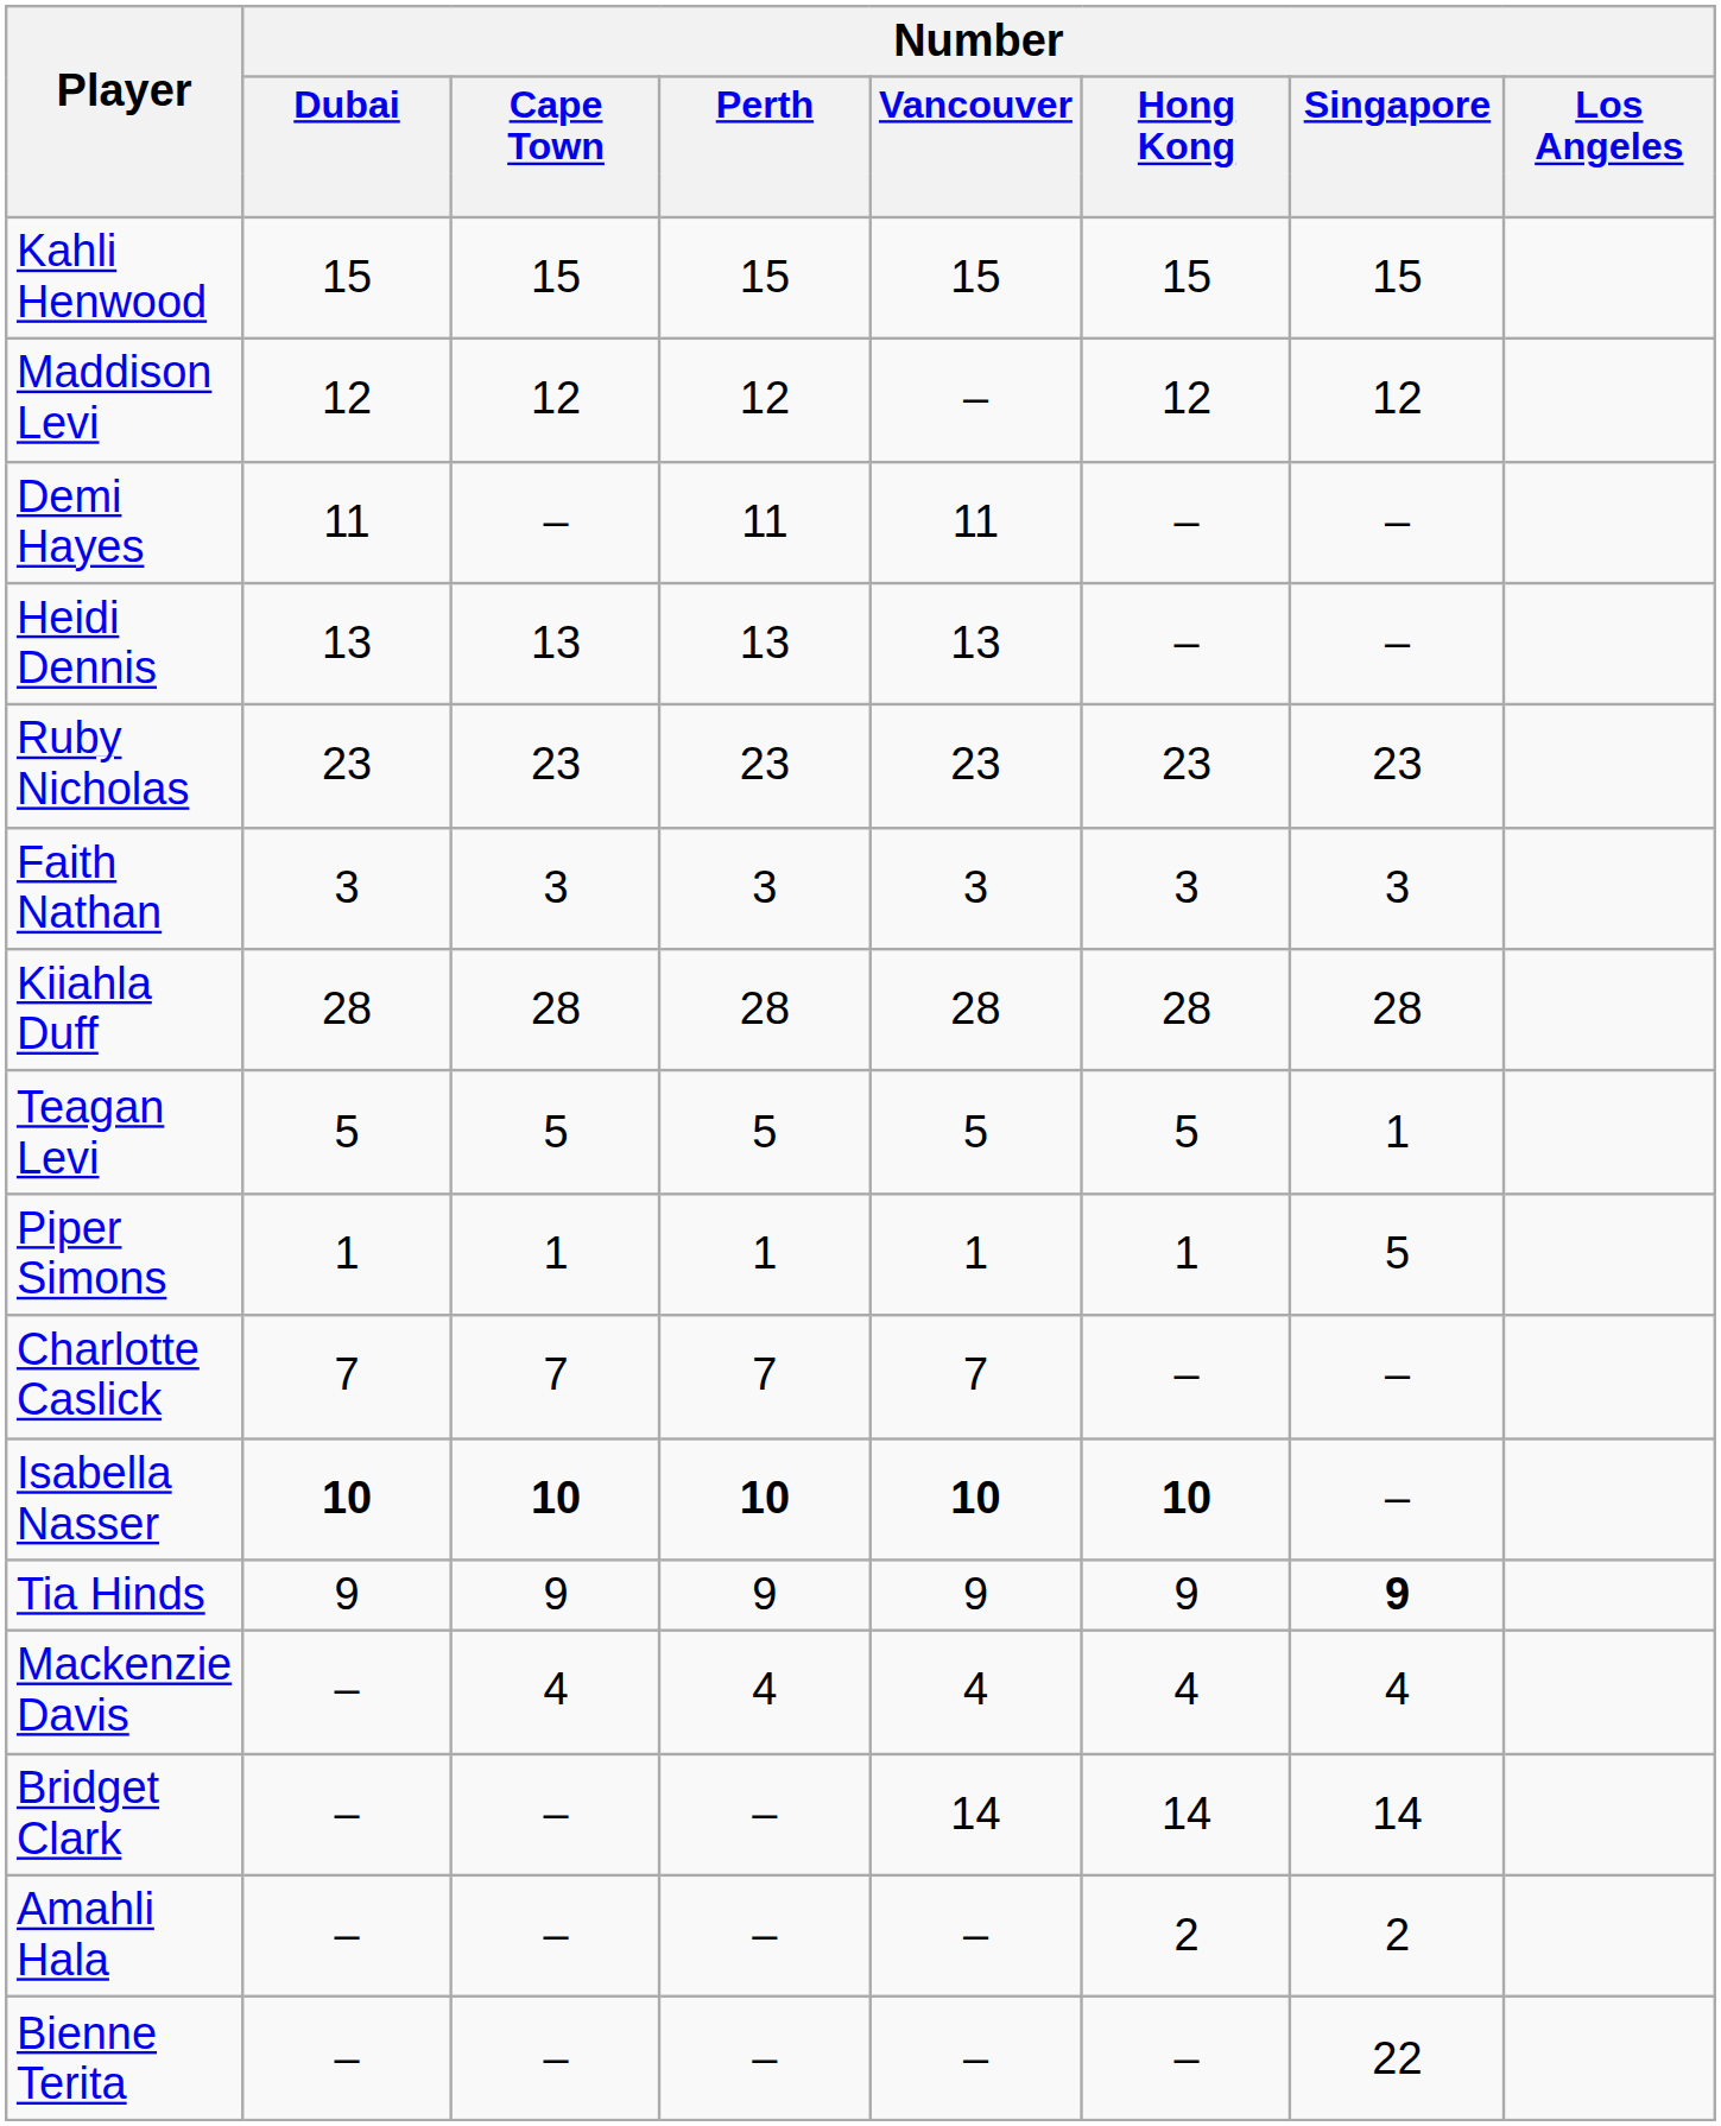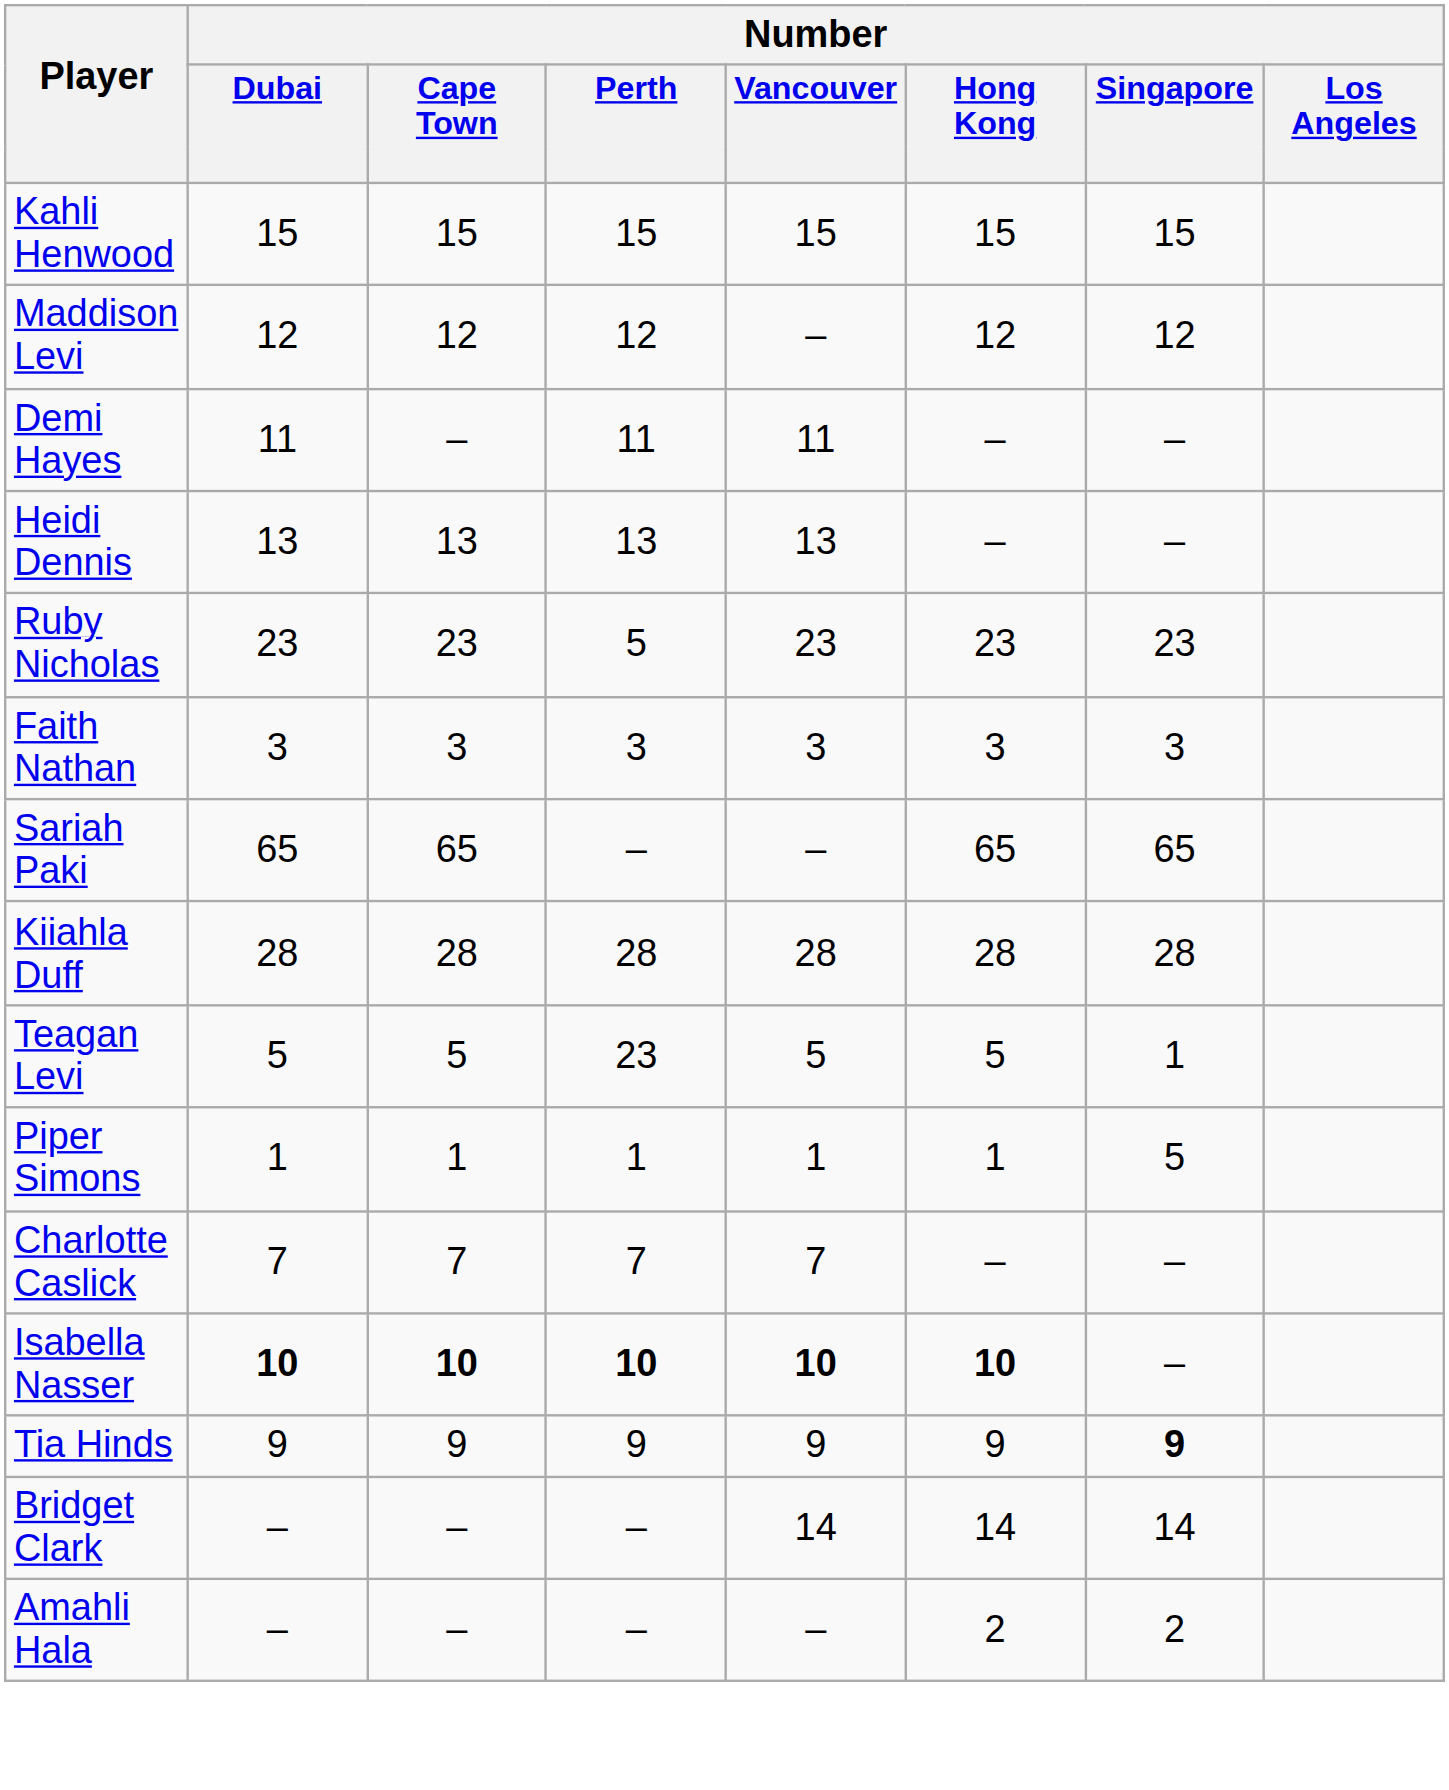 <table class="wikitable sortable" style="text-align:center;">
 <tr>
 <th rowspan="2" style="border-bottom:0px;">Player</th>
 <th colspan="7">Number</th>
 </tr>
 <tr>
 <th valign="top" style="width:5.2em; border-bottom:0px; padding:2px; font-size:85%;"><a href='#'>Dubai</a></th>
 <th valign="top" style="width:5.2em; border-bottom:0px; padding:2px; font-size:85%;"><a href='#'>Cape Town</a></th>
 <th valign="top" style="width:5.2em; border-bottom:0px; padding:2px; font-size:85%;"><a href='#'>Perth</a></th>
 <th valign="top" style="width:5.2em; border-bottom:0px; padding:2px; font-size:85%;"><a href='#'>Vancouver</a></th>
 <th valign="top" style="width:5.2em; border-bottom:0px; padding:2px; font-size:85%;"><a href='#'>Hong Kong</a></th>
 <th valign="top" style="width:5.2em; border-bottom:0px; padding:2px; font-size:85%;"><a href='#'>Singapore</a></th>
 <th valign="top" style="width:5.2em; border-bottom:0px; padding:2px; font-size:85%;"><a href='#'>Los Angeles</a></th>
 </tr>
 <tr style="line-height:8px;">
 <th style="border-top:0px;"> </th>
 <th style="border-top:0px;"></th>
 <th data-sort-type="number" style="border-top:0px;"></th>
 <th data-sort-type="number" style="border-top:0px;"></th>
 <th data-sort-type="number" style="border-top:0px;"></th>
 <th data-sort-type="number" style="border-top:0px;"></th>
 <th data-sort-type="number" style="border-top:0px;"></th>
 <th data-sort-type="number" style="border-top:0px;"></th>
 </tr>
 <tr>
 <td align="left"><a href='#'>Kahli Henwood</a></td>
 <td>15</td>
 <td>15</td>
 <td>15</td>
 <td>15</td>
 <td>15</td>
 <td>15</td>
 <td></td>
 </tr>
 <tr>
 <td align="left"><a href='#'>Maddison Levi</a></td>
 <td>12</td>
 <td>12</td>
 <td>12</td>
 <td>–</td>
 <td>12</td>
 <td>12</td>
 <td></td>
 </tr>
 <tr>
 <td align="left"><a href='#'>Demi Hayes</a></td>
 <td>11</td>
 <td>–</td>
 <td>11</td>
 <td>11</td>
 <td>–</td>
 <td>–</td>
 <td></td>
 </tr>
 <tr>
 <td align="left"><a href='#'>Heidi Dennis</a></td>
 <td>13</td>
 <td>13</td>
 <td>13</td>
 <td>13</td>
 <td>–</td>
 <td>–</td>
 <td></td>
 </tr>
 <tr>
 <td align="left"><a href='#'>Ruby Nicholas</a></td>
 <td>23</td>
 <td>23</td>
-<td>23</td>
+<td>5</td>
 <td>23</td>
 <td>23</td>
 <td>23</td>
 <td></td>
 </tr>
 <tr>
 <td align="left"><a href='#'>Faith Nathan</a></td>
 <td>3</td>
 <td>3</td>
 <td>3</td>
 <td>3</td>
 <td>3</td>
 <td>3</td>
 <td></td>
 </tr>
 <tr>
+<td align="left"><a href='#'>Sariah Paki</a></td>
+<td>65</td>
+<td>65</td>
+<td>–</td>
+<td>–</td>
+<td>65</td>
+<td>65</td>
+<td></td>
+</tr>
+<tr>
 <td align="left"><a href='#'>Kiiahla Duff</a></td>
 <td>28</td>
 <td>28</td>
 <td>28</td>
 <td>28</td>
 <td>28</td>
 <td>28</td>
 <td></td>
 </tr>
 <tr>
 <td align="left"><a href='#'>Teagan Levi</a></td>
 <td>5</td>
 <td>5</td>
-<td>5</td>
+<td>23</td>
 <td>5</td>
 <td>5</td>
 <td>1</td>
 <td></td>
 </tr>
 <tr>
 <td align="left"><a href='#'>Piper Simons</a></td>
 <td>1</td>
 <td>1</td>
 <td>1</td>
 <td>1</td>
 <td>1</td>
 <td>5</td>
 <td></td>
 </tr>
 <tr>
 <td align="left"><a href='#'>Charlotte Caslick</a></td>
 <td>7</td>
 <td>7</td>
 <td>7</td>
 <td>7</td>
 <td>–</td>
 <td>–</td>
 <td></td>
 </tr>
 <tr>
 <td align="left"><a href='#'>Isabella Nasser</a></td>
 <td><strong>10</strong></td>
 <td><strong>10</strong></td>
 <td><strong>10</strong></td>
 <td><strong>10</strong></td>
 <td><strong>10</strong></td>
 <td>–</td>
 <td></td>
 </tr>
 <tr>
 <td align="left"><a href='#'>Tia Hinds</a></td>
 <td>9</td>
 <td>9</td>
 <td>9</td>
 <td>9</td>
 <td>9</td>
 <td><strong>9</strong></td>
 <td></td>
 </tr>
 <tr>
-<td align="left"><a href='#'>Mackenzie Davis</a></td>
-<td>–</td>
-<td>4</td>
-<td>4</td>
-<td>4</td>
-<td>4</td>
-<td>4</td>
-<td></td>
-</tr>
-<tr>
 <td align="left"><a href='#'>Bridget Clark</a></td>
 <td>–</td>
 <td>–</td>
 <td>–</td>
 <td>14</td>
 <td>14</td>
 <td>14</td>
 <td></td>
 </tr>
 <tr>
 <td align="left"><a href='#'>Amahli Hala</a></td>
 <td>–</td>
 <td>–</td>
 <td>–</td>
 <td>–</td>
 <td>2</td>
 <td>2</td>
 <td></td>
 </tr>
-<tr>
-<td align="left"><a href='#'>Bienne Terita</a></td>
-<td>–</td>
-<td>–</td>
-<td>–</td>
-<td>–</td>
-<td>–</td>
-<td>22</td>
-<td></td>
-</tr>
 </table>
